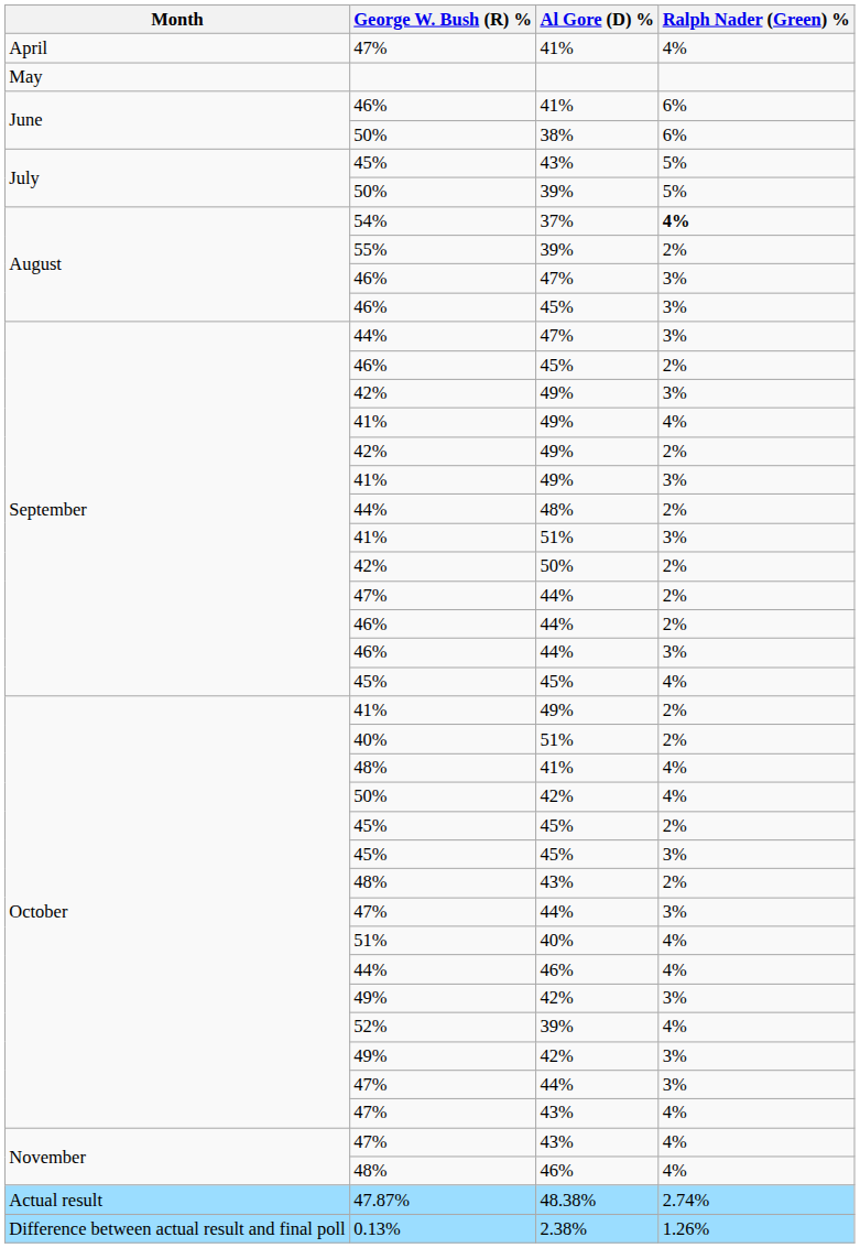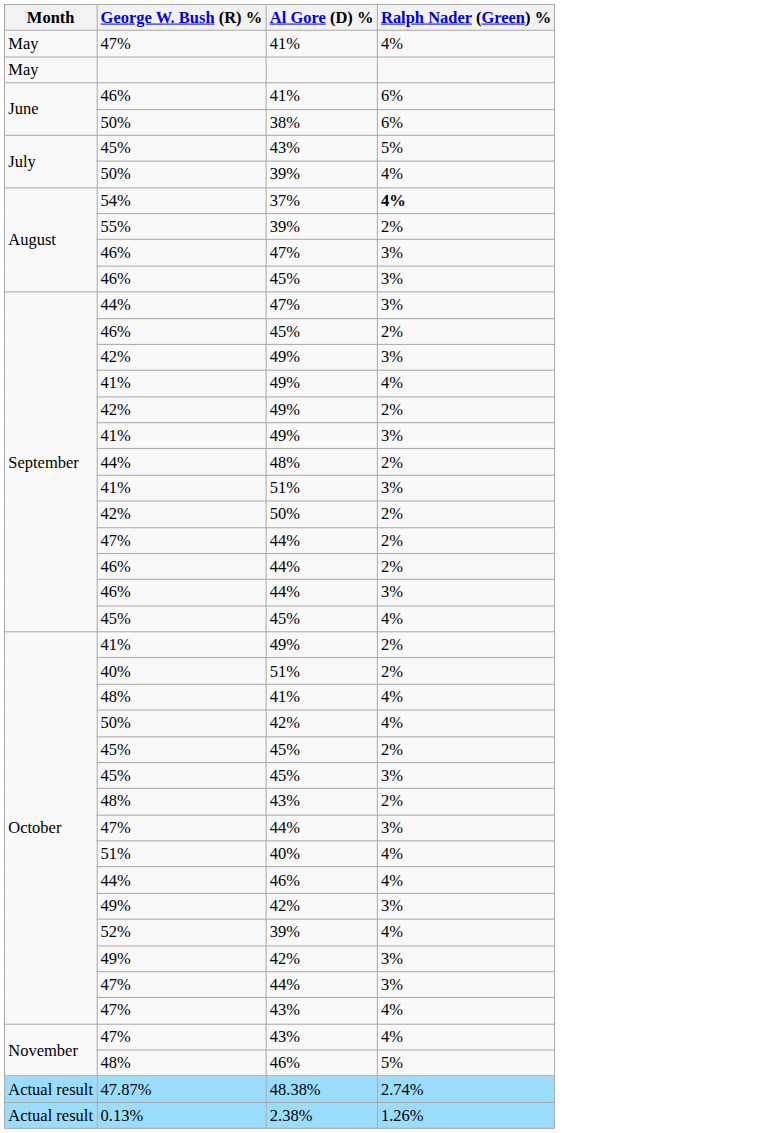 <table class="wikitable">
 <tr>
 <th>Month</th>
 <th><a href='#'>George W. Bush</a> (R) %</th>
 <th><a href='#'>Al Gore</a> (D) %</th>
 <th><a href='#'>Ralph Nader</a> (<a href='#'>Green</a>) %</th>
 </tr>
 <tr>
-<td>April</td>
+<td>May</td>
 <td>47%</td>
 <td>41%</td>
 <td>4%</td>
 </tr>
 <tr>
 <td>May</td>
 <td></td>
 <td></td>
 <td></td>
 </tr>
 <tr>
 <td rowspan="2">June</td>
 <td>46%</td>
 <td>41%</td>
 <td>6%</td>
 </tr>
 <tr>
 <td>50%</td>
 <td>38%</td>
 <td>6%</td>
 </tr>
 <tr>
 <td rowspan="2">July</td>
 <td>45%</td>
 <td>43%</td>
 <td>5%</td>
 </tr>
 <tr>
 <td>50%</td>
 <td>39%</td>
-<td>5%</td>
+<td>4%</td>
 </tr>
 <tr>
 <td rowspan="4">August</td>
 <td>54%</td>
 <td>37%</td>
 <td><strong>4%</strong></td>
 </tr>
 <tr>
 <td>55%</td>
 <td>39%</td>
 <td>2%</td>
 </tr>
 <tr>
 <td>46%</td>
 <td>47%</td>
 <td>3%</td>
 </tr>
 <tr>
 <td>46%</td>
 <td>45%</td>
 <td>3%</td>
 </tr>
 <tr>
 <td rowspan="13">September</td>
 <td>44%</td>
 <td>47%</td>
 <td>3%</td>
 </tr>
 <tr>
 <td>46%</td>
 <td>45%</td>
 <td>2%</td>
 </tr>
 <tr>
 <td>42%</td>
 <td>49%</td>
 <td>3%</td>
 </tr>
 <tr>
 <td>41%</td>
 <td>49%</td>
 <td>4%</td>
 </tr>
 <tr>
 <td>42%</td>
 <td>49%</td>
 <td>2%</td>
 </tr>
 <tr>
 <td>41%</td>
 <td>49%</td>
 <td>3%</td>
 </tr>
 <tr>
 <td>44%</td>
 <td>48%</td>
 <td>2%</td>
 </tr>
 <tr>
 <td>41%</td>
 <td>51%</td>
 <td>3%</td>
 </tr>
 <tr>
 <td>42%</td>
 <td>50%</td>
 <td>2%</td>
 </tr>
 <tr>
 <td>47%</td>
 <td>44%</td>
 <td>2%</td>
 </tr>
 <tr>
 <td>46%</td>
 <td>44%</td>
 <td>2%</td>
 </tr>
 <tr>
 <td>46%</td>
 <td>44%</td>
 <td>3%</td>
 </tr>
 <tr>
 <td>45%</td>
 <td>45%</td>
 <td>4%</td>
 </tr>
 <tr>
 <td rowspan="15">October</td>
 <td>41%</td>
 <td>49%</td>
 <td>2%</td>
 </tr>
 <tr>
 <td>40%</td>
 <td>51%</td>
 <td>2%</td>
 </tr>
 <tr>
 <td>48%</td>
 <td>41%</td>
 <td>4%</td>
 </tr>
 <tr>
 <td>50%</td>
 <td>42%</td>
 <td>4%</td>
 </tr>
 <tr>
 <td>45%</td>
 <td>45%</td>
 <td>2%</td>
 </tr>
 <tr>
 <td>45%</td>
 <td>45%</td>
 <td>3%</td>
 </tr>
 <tr>
 <td>48%</td>
 <td>43%</td>
 <td>2%</td>
 </tr>
 <tr>
 <td>47%</td>
 <td>44%</td>
 <td>3%</td>
 </tr>
 <tr>
 <td>51%</td>
 <td>40%</td>
 <td>4%</td>
 </tr>
 <tr>
 <td>44%</td>
 <td>46%</td>
 <td>4%</td>
 </tr>
 <tr>
 <td>49%</td>
 <td>42%</td>
 <td>3%</td>
 </tr>
 <tr>
 <td>52%</td>
 <td>39%</td>
 <td>4%</td>
 </tr>
 <tr>
 <td>49%</td>
 <td>42%</td>
 <td>3%</td>
 </tr>
 <tr>
 <td>47%</td>
 <td>44%</td>
 <td>3%</td>
 </tr>
 <tr>
 <td>47%</td>
 <td>43%</td>
 <td>4%</td>
 </tr>
 <tr>
 <td rowspan="2">November</td>
 <td>47%</td>
 <td>43%</td>
 <td>4%</td>
 </tr>
 <tr>
 <td>48%</td>
 <td>46%</td>
-<td>4%</td>
+<td>5%</td>
 </tr>
 <tr style="background:#9bddff;">
 <td>Actual result</td>
 <td>47.87%</td>
 <td>48.38%</td>
 <td>2.74%</td>
 </tr>
 <tr style="background:#9bddff;">
-<td>Difference between actual result and final poll</td>
+<td>Actual result</td>
 <td>0.13%</td>
 <td>2.38%</td>
 <td>1.26%</td>
 </tr>
 </table>
